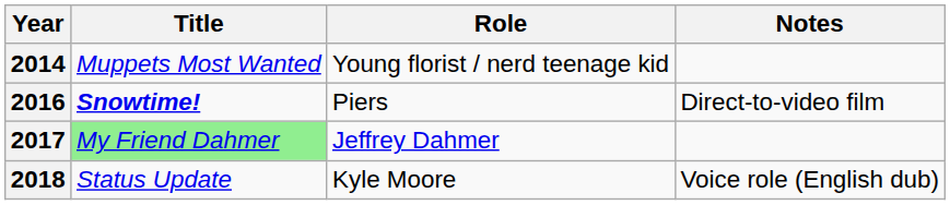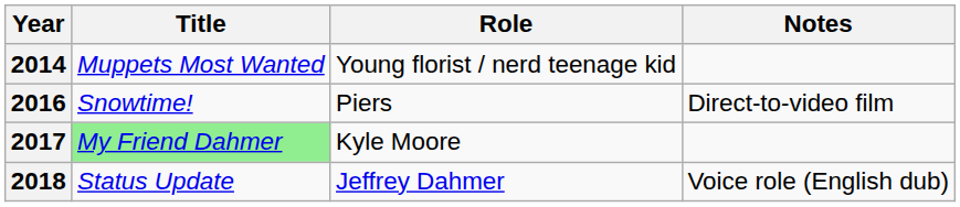 <table class="wikitable plainrowheaders sortable">
 <tr>
 <th scope="col">Year</th>
 <th scope="col">Title</th>
 <th scope="col" class="unsortable">Role</th>
 <th scope="col" class="unsortable">Notes</th>
 </tr>
 <tr>
 <th scope="row">2014</th>
 <td><em><a href='#'>Muppets Most Wanted</a></em></td>
 <td>Young florist / nerd teenage kid</td>
 <td></td>
 </tr>
 <tr>
 <th scope="row">2016</th>
-<td><strong><em><a href='#'>Snowtime!</a></em></strong></td>
+<td><em><a href='#'>Snowtime!</a></em></td>
 <td>Piers</td>
 <td>Direct-to-video film</td>
 </tr>
 <tr>
 <th scope="row">2017</th>
 <td style="background: lightgreen;"><em><a href='#'>My Friend Dahmer</a></em></td>
-<td><a href='#'>Jeffrey Dahmer</a></td>
+<td>Kyle Moore</td>
 <td></td>
 </tr>
 <tr>
 <th scope="row">2018</th>
 <td><em><a href='#'>Status Update</a></em></td>
-<td>Kyle Moore</td>
+<td><a href='#'>Jeffrey Dahmer</a></td>
 <td>Voice role (English dub)</td>
 </tr>
 </table>
